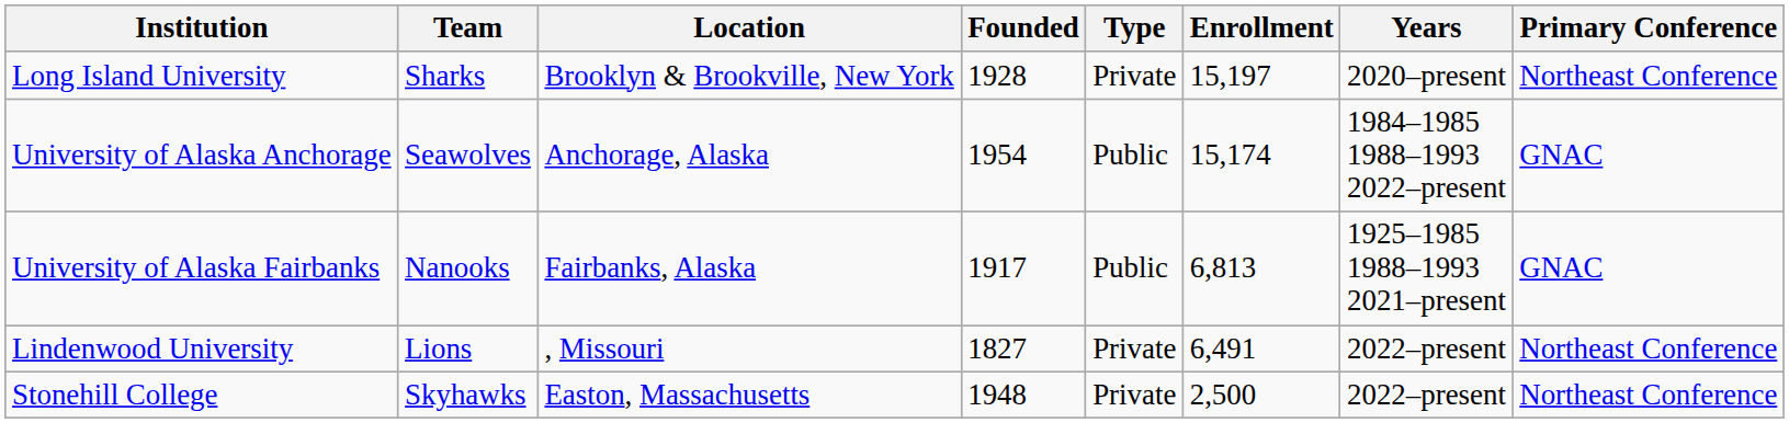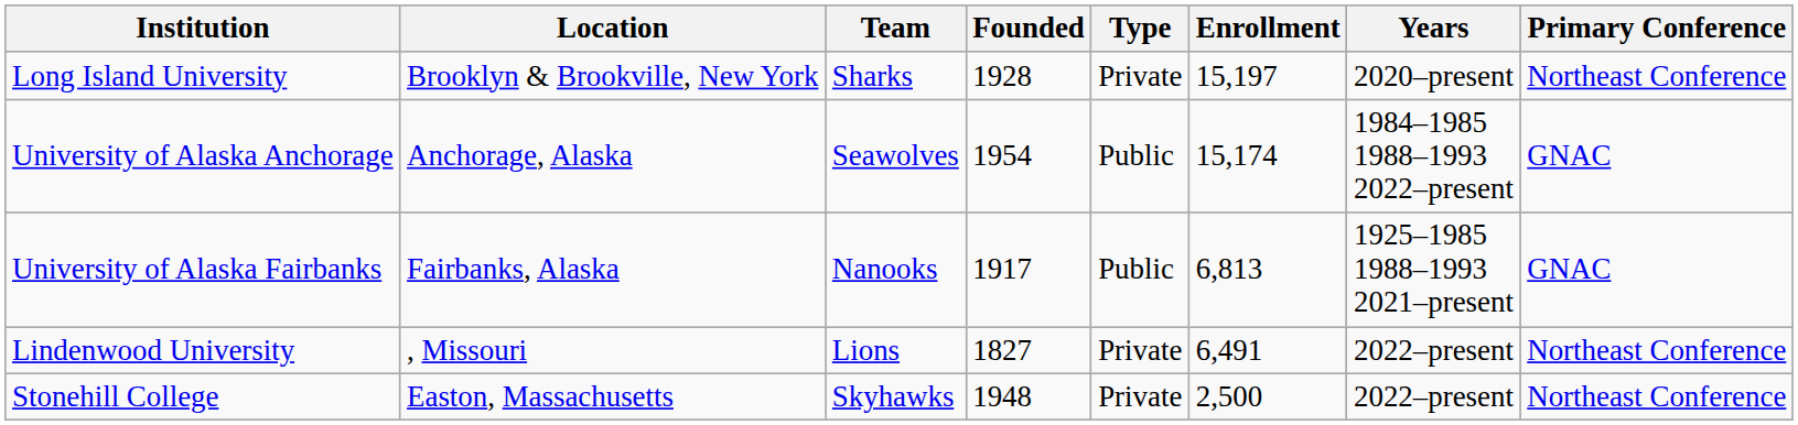 <table class="sortable wikitable">
 <tr>
 <th>Institution</th>
+<th>Location</th>
 <th>Team</th>
-<th>Location</th>
 <th>Founded</th>
 <th>Type</th>
 <th>Enrollment</th>
 <th>Years</th>
 <th>Primary Conference</th>
 </tr>
 <tr>
 <td><a href='#'>Long Island University</a></td>
+<td><a href='#'>Brooklyn</a> & <a href='#'>Brookville</a>, <a href='#'>New York</a></td>
 <td><a href='#'>Sharks</a></td>
-<td><a href='#'>Brooklyn</a> & <a href='#'>Brookville</a>, <a href='#'>New York</a></td>
 <td>1928</td>
 <td>Private</td>
 <td>15,197</td>
 <td>2020–present</td>
 <td><a href='#'>Northeast Conference</a></td>
 </tr>
 <tr>
 <td><a href='#'>University of Alaska Anchorage</a></td>
+<td><a href='#'>Anchorage</a>, <a href='#'>Alaska</a></td>
 <td><a href='#'>Seawolves</a></td>
-<td><a href='#'>Anchorage</a>, <a href='#'>Alaska</a></td>
 <td>1954</td>
 <td>Public</td>
 <td>15,174</td>
 <td>1984–1985<br>1988–1993<br>2022–present</td>
 <td><a href='#'>GNAC</a></td>
 </tr>
 <tr>
 <td><a href='#'>University of Alaska Fairbanks</a></td>
+<td><a href='#'>Fairbanks</a>, <a href='#'>Alaska</a></td>
 <td><a href='#'>Nanooks</a></td>
-<td><a href='#'>Fairbanks</a>, <a href='#'>Alaska</a></td>
 <td>1917</td>
 <td>Public</td>
 <td>6,813</td>
 <td>1925–1985<br>1988–1993<br>2021–present</td>
 <td><a href='#'>GNAC</a></td>
 </tr>
 <tr>
 <td><a href='#'>Lindenwood University</a></td>
+<td>, <a href='#'>Missouri</a></td>
 <td><a href='#'>Lions</a></td>
-<td>, <a href='#'>Missouri</a></td>
 <td>1827</td>
 <td>Private</td>
 <td>6,491</td>
 <td>2022–present</td>
 <td><a href='#'>Northeast Conference</a></td>
 </tr>
 <tr>
 <td><a href='#'>Stonehill College</a></td>
+<td><a href='#'>Easton</a>, <a href='#'>Massachusetts</a></td>
 <td><a href='#'>Skyhawks</a></td>
-<td><a href='#'>Easton</a>, <a href='#'>Massachusetts</a></td>
 <td>1948</td>
 <td>Private</td>
 <td>2,500</td>
 <td>2022–present</td>
 <td><a href='#'>Northeast Conference</a></td>
 </tr>
 </table>
